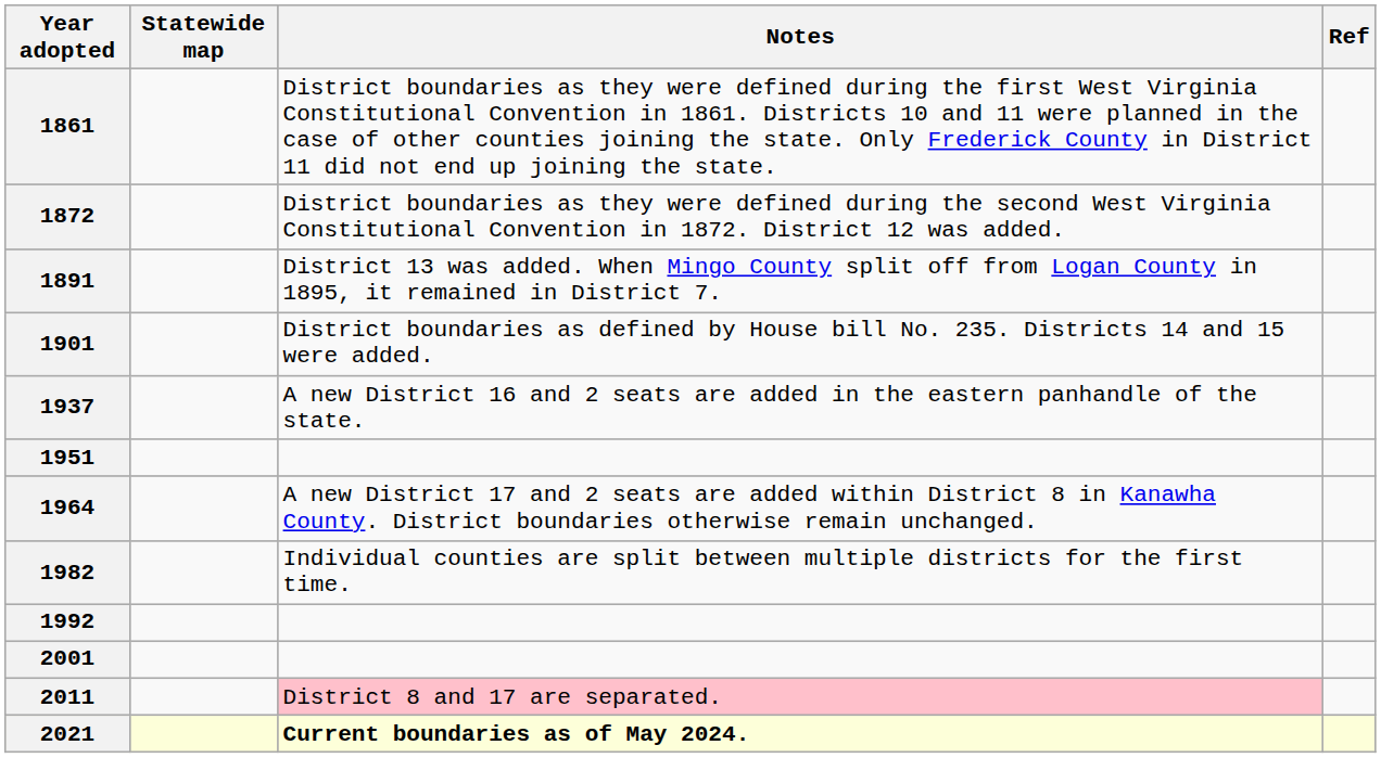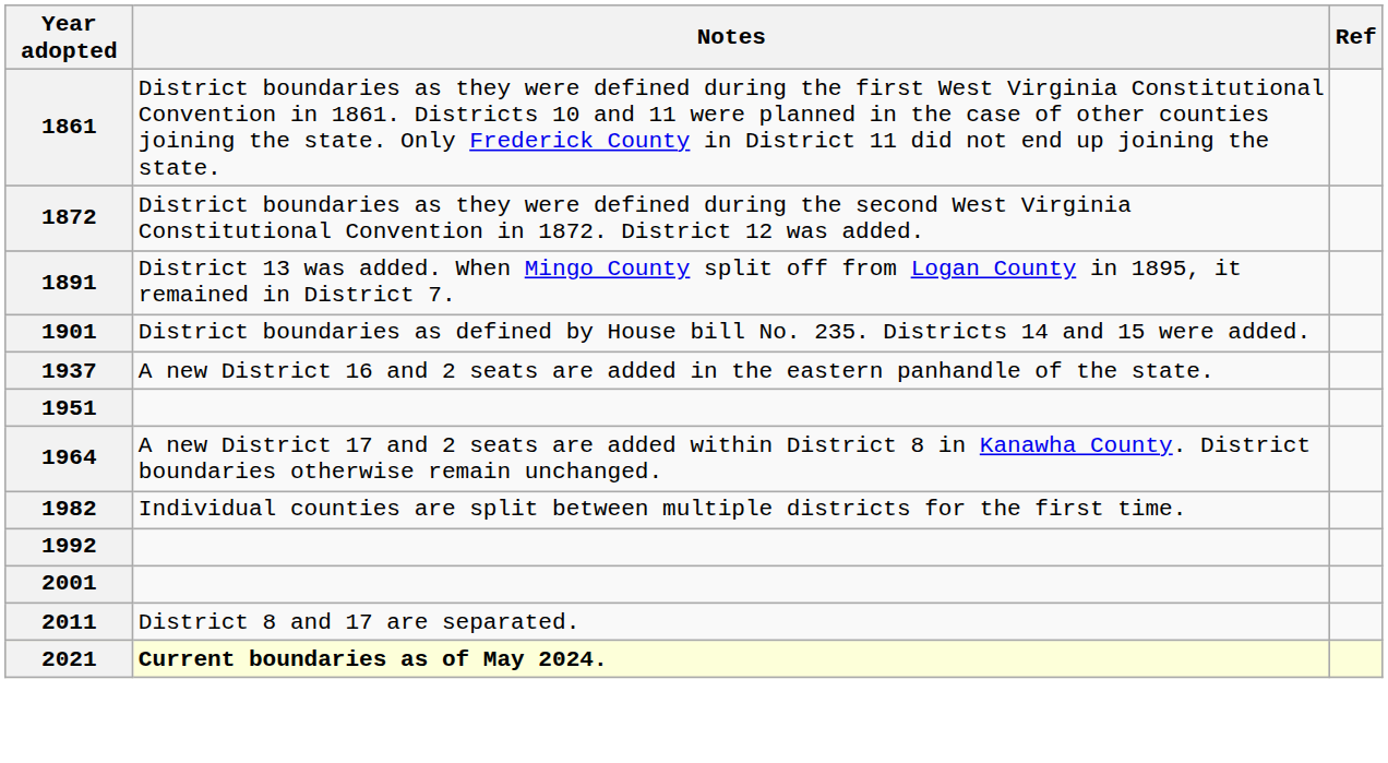 <table class="wikitable" style="max-width:60em;">
 <tr>
 <th>Year adopted</th>
-<th>Statewide map</th>
 <th>Notes</th>
 <th>Ref</th>
 </tr>
 <tr>
 <th>1861</th>
-<td></td>
 <td>District boundaries as they were defined during the first West Virginia Constitutional Convention in 1861. Districts 10 and 11 were planned in the case of other counties joining the state. Only <a href='#'>Frederick County</a> in District 11 did not end up joining the state.</td>
 <td style="text-align: center;"></td>
 </tr>
 <tr>
 <th>1872</th>
-<td></td>
 <td>District boundaries as they were defined during the second West Virginia Constitutional Convention in 1872. District 12 was added.</td>
 <td style="text-align: center;"></td>
 </tr>
 <tr>
 <th>1891</th>
-<td></td>
 <td>District 13 was added. When <a href='#'>Mingo County</a> split off from <a href='#'>Logan County</a> in 1895, it remained in District 7.</td>
 <td style="text-align: center;"></td>
 </tr>
 <tr>
 <th>1901</th>
-<td></td>
 <td>District boundaries as defined by House bill No. 235. Districts 14 and 15 were added.</td>
 <td style="text-align: center;"></td>
 </tr>
 <tr>
 <th>1937</th>
-<td></td>
 <td>A new District 16 and 2 seats are added in the eastern panhandle of the state.</td>
 <td style="text-align: center;"></td>
 </tr>
 <tr>
 <th>1951</th>
 <td></td>
-<td></td>
 <td style="text-align: center;"></td>
 </tr>
 <tr>
 <th>1964</th>
-<td></td>
 <td>A new District 17 and 2 seats are added within District 8 in <a href='#'>Kanawha County</a>. District boundaries otherwise remain unchanged.</td>
 <td style="text-align: center;"></td>
 </tr>
 <tr>
 <th>1982</th>
-<td></td>
 <td>Individual counties are split between multiple districts for the first time.</td>
 <td style="text-align: center;"></td>
 </tr>
 <tr>
 <th>1992</th>
 <td></td>
-<td></td>
 <td style="text-align: center;"></td>
 </tr>
 <tr>
 <th>2001</th>
 <td></td>
-<td></td>
 <td style="text-align: center;"></td>
 </tr>
 <tr>
 <th>2011</th>
-<td></td>
-<td style="background: pink;">District 8 and 17 are separated.</td>
+<td>District 8 and 17 are separated.</td>
 <td style="text-align: center;"></td>
 </tr>
 <tr style="background:#FDFFD9;">
 <th>2021</th>
-<td></td>
 <td><strong>Current boundaries as of May 2024.</strong></td>
 <td style="text-align: center;"></td>
 </tr>
 </table>
